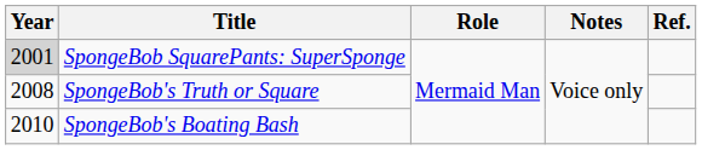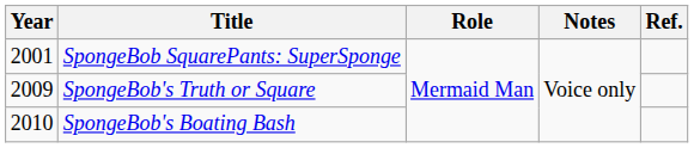 <table class="wikitable">
 <tr>
 <th>Year</th>
 <th>Title</th>
 <th>Role</th>
 <th>Notes</th>
 <th>Ref.</th>
 </tr>
 <tr>
-<td style="background: lightgrey;">2001</td>
+<td>2001</td>
 <td><em><a href='#'>SpongeBob SquarePants: SuperSponge</a></em></td>
 <td rowspan=3><a href='#'>Mermaid Man</a></td>
 <td rowspan=3>Voice only</td>
 <td></td>
 </tr>
 <tr>
-<td>2008</td>
+<td>2009</td>
 <td><em><a href='#'>SpongeBob's Truth or Square</a></em></td>
 <td></td>
 </tr>
 <tr>
 <td>2010</td>
 <td><em><a href='#'>SpongeBob's Boating Bash</a></em></td>
 <td></td>
 </tr>
 </table>
